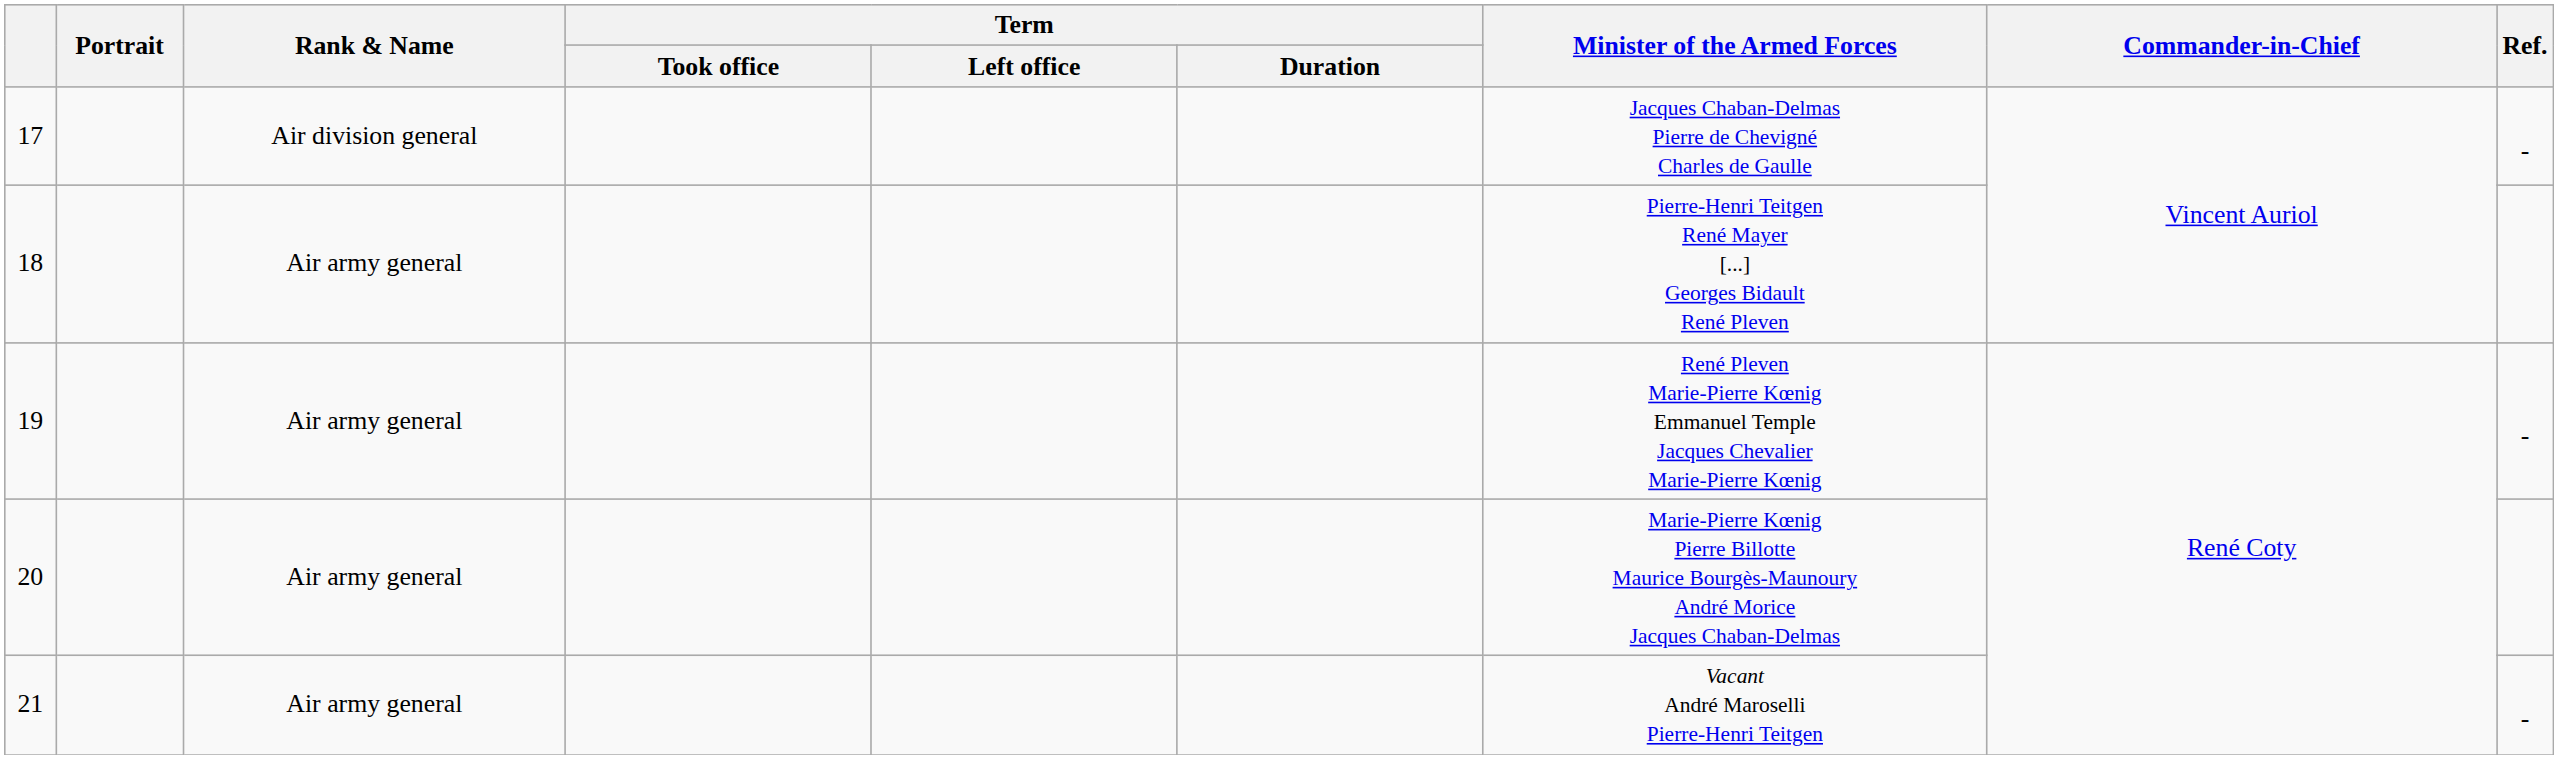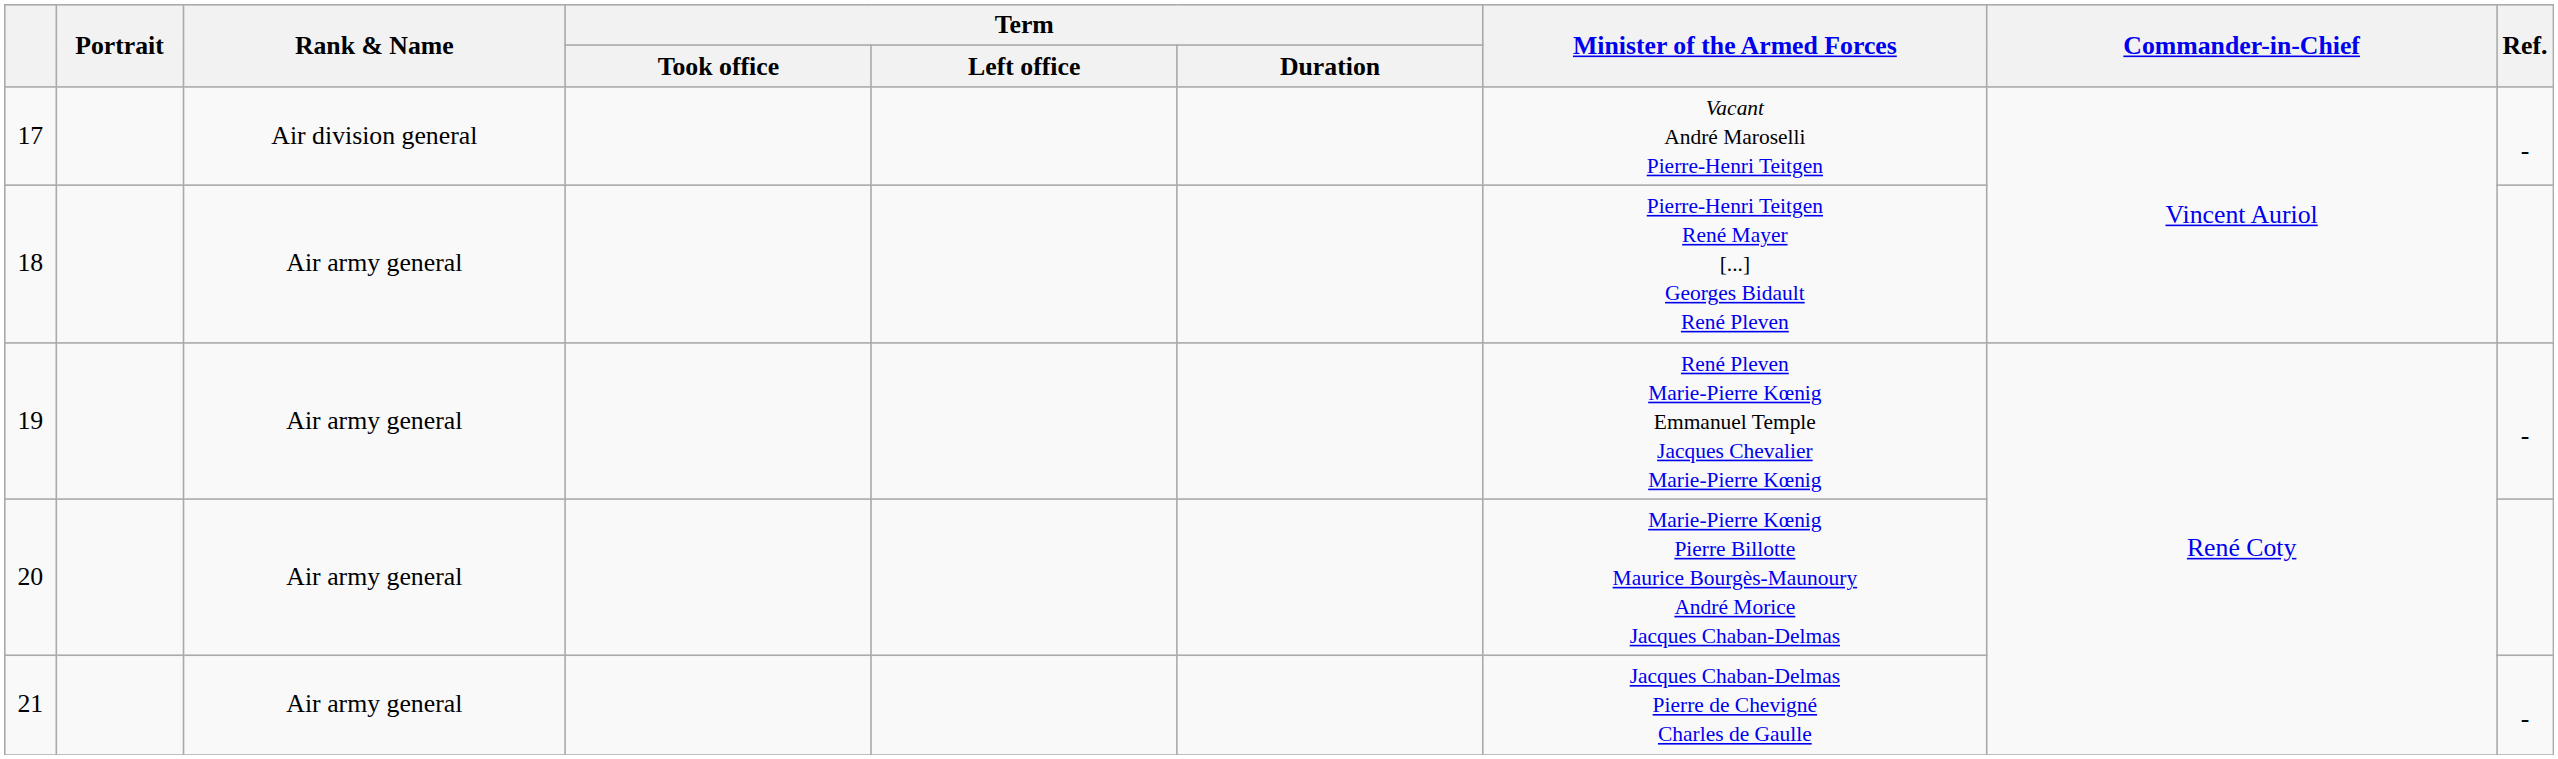 <table class="wikitable" style="text-align:center; width:100%">
 <tr>
 <th style="width:2%" rowspan=2></th>
 <th style="width:5%" rowspan=2>Portrait</th>
 <th style="width:15%" rowspan=2>Rank & Name</th>
 <th colspan=3>Term</th>
 <th rowspan=2><a href='#'>Minister of the Armed Forces</a></th>
 <th style="width:20%" rowspan=2><a href='#'>Commander-in-Chief</a></th>
 <th style="width:2%" rowspan=2>Ref.</th>
 </tr>
 <tr>
 <th style="width:12%">Took office </th>
 <th style="width:12%">Left office </th>
 <th style="width:12%">Duration</th>
 </tr>
 <tr>
 <td>17</td>
 <td></td>
 <td>Air division general<br><strong></strong></td>
 <td></td>
 <td></td>
 <td></td>
-<td><small><a href='#'>Jacques Chaban-Delmas</a><br><a href='#'>Pierre de Chevigné</a><br><a href='#'>Charles de Gaulle</a></small></td>
+<td><small><em>Vacant</em><br>André Maroselli<br><a href='#'>Pierre-Henri Teitgen</a></small></td>
 <td rowspan=3><a href='#'>Vincent Auriol</a></td>
 <td><br>-</td>
 </tr>
 <tr>
 <td>18</td>
 <td></td>
 <td>Air army general<br><strong></strong></td>
 <td></td>
 <td></td>
 <td></td>
 <td><small><a href='#'>Pierre-Henri Teitgen</a><br><a href='#'>René Mayer</a><br>[...]<br><a href='#'>Georges Bidault</a><br><a href='#'>René Pleven</a></small></td>
 <td><br></td>
 </tr>
 <tr>
 <td rowspan=2>19</td>
 <td rowspan=2></td>
 <td rowspan=2>Air army general<br><strong></strong></td>
 <td rowspan=2></td>
 <td rowspan=2></td>
 <td rowspan=2></td>
 <td rowspan=2><small><a href='#'>René Pleven</a><br><a href='#'>Marie-Pierre Kœnig</a><br>Emmanuel Temple<br><a href='#'>Jacques Chevalier</a><br><a href='#'>Marie-Pierre Kœnig</a></small></td>
 <td rowspan=2><br>-</td>
 </tr>
 <tr>
 <td rowspan=3><a href='#'>René Coty</a></td>
 </tr>
 <tr>
 <td>20</td>
 <td></td>
 <td>Air army general<br><strong></strong></td>
 <td></td>
 <td></td>
 <td></td>
 <td><small><a href='#'>Marie-Pierre Kœnig</a><br><a href='#'>Pierre Billotte</a><br><a href='#'>Maurice Bourgès-Maunoury</a><br><a href='#'>André Morice</a><br><a href='#'>Jacques Chaban-Delmas</a></small></td>
 <td><br></td>
 </tr>
 <tr>
 <td>21</td>
 <td></td>
 <td>Air army general<br><strong></strong></td>
 <td></td>
 <td></td>
 <td></td>
-<td><small><em>Vacant</em><br>André Maroselli<br><a href='#'>Pierre-Henri Teitgen</a></small></td>
+<td><small><a href='#'>Jacques Chaban-Delmas</a><br><a href='#'>Pierre de Chevigné</a><br><a href='#'>Charles de Gaulle</a></small></td>
 <td><br>-</td>
 </tr>
 </table>
